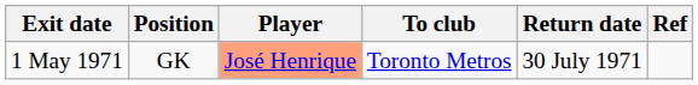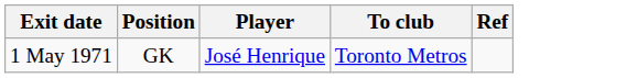 <table class="wikitable">
 <tr>
 <th>Exit date</th>
 <th>Position</th>
 <th>Player</th>
 <th>To club</th>
-<th>Return date</th>
 <th>Ref</th>
 </tr>
 <tr>
 <td>1 May 1971</td>
 <td style="text-align:center;">GK</td>
-<td style="background: lightsalmon; text-align:left;"><a href='#'>José Henrique</a></td>
+<td style="text-align:left;"><a href='#'>José Henrique</a></td>
 <td style="text-align:left;"><a href='#'>Toronto Metros</a></td>
-<td>30 July 1971</td>
 <td></td>
 </tr>
 </table>
